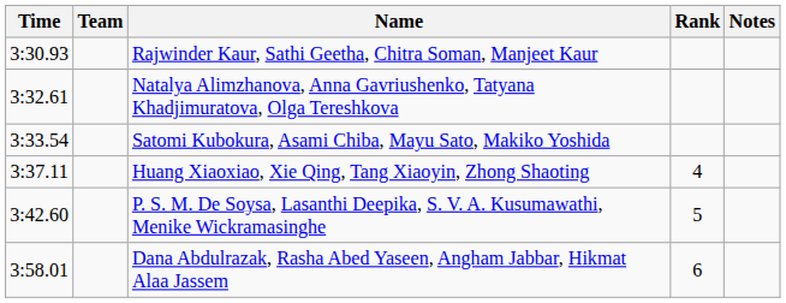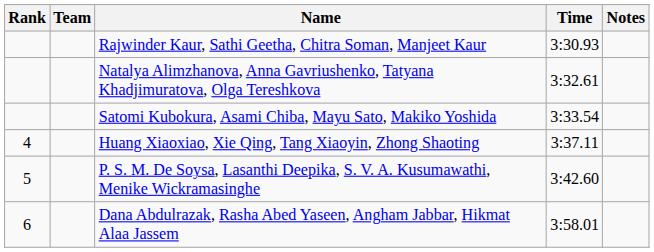 <table class="wikitable sortable" style="text-align:center;font-size:95%">
 <tr>
-<th>Time</th>
+<th>Rank</th>
 <th>Team</th>
 <th>Name</th>
-<th>Rank</th>
+<th>Time</th>
 <th>Notes</th>
 </tr>
 <tr>
-<td>3:30.93</td>
+<td></td>
 <td align=left></td>
 <td align=left><a href='#'>Rajwinder Kaur</a>, <a href='#'>Sathi Geetha</a>, <a href='#'>Chitra Soman</a>, <a href='#'>Manjeet Kaur</a></td>
-<td></td>
+<td>3:30.93</td>
 <td></td>
 </tr>
 <tr>
-<td>3:32.61</td>
+<td></td>
 <td align=left></td>
 <td align=left><a href='#'>Natalya Alimzhanova</a>, <a href='#'>Anna Gavriushenko</a>, <a href='#'>Tatyana Khadjimuratova</a>, <a href='#'>Olga Tereshkova</a></td>
-<td></td>
+<td>3:32.61</td>
 <td></td>
 </tr>
 <tr>
-<td>3:33.54</td>
+<td></td>
 <td align=left></td>
 <td align=left><a href='#'>Satomi Kubokura</a>, <a href='#'>Asami Chiba</a>, <a href='#'>Mayu Sato</a>, <a href='#'>Makiko Yoshida</a></td>
-<td></td>
+<td>3:33.54</td>
 <td></td>
 </tr>
 <tr>
-<td>3:37.11</td>
+<td>4</td>
 <td align=left></td>
 <td align=left><a href='#'>Huang Xiaoxiao</a>, <a href='#'>Xie Qing</a>, <a href='#'>Tang Xiaoyin</a>, <a href='#'>Zhong Shaoting</a></td>
-<td>4</td>
+<td>3:37.11</td>
 <td></td>
 </tr>
 <tr>
-<td>3:42.60</td>
+<td>5</td>
 <td align=left></td>
 <td align=left><a href='#'>P. S. M. De Soysa</a>, <a href='#'>Lasanthi Deepika</a>, <a href='#'>S. V. A. Kusumawathi</a>, <a href='#'>Menike Wickramasinghe</a></td>
-<td>5</td>
+<td>3:42.60</td>
 <td></td>
 </tr>
 <tr>
-<td>3:58.01</td>
+<td>6</td>
 <td align=left></td>
 <td align=left><a href='#'>Dana Abdulrazak</a>, <a href='#'>Rasha Abed Yaseen</a>, <a href='#'>Angham Jabbar</a>, <a href='#'>Hikmat Alaa Jassem</a></td>
-<td>6</td>
+<td>3:58.01</td>
 <td></td>
 </tr>
 </table>
